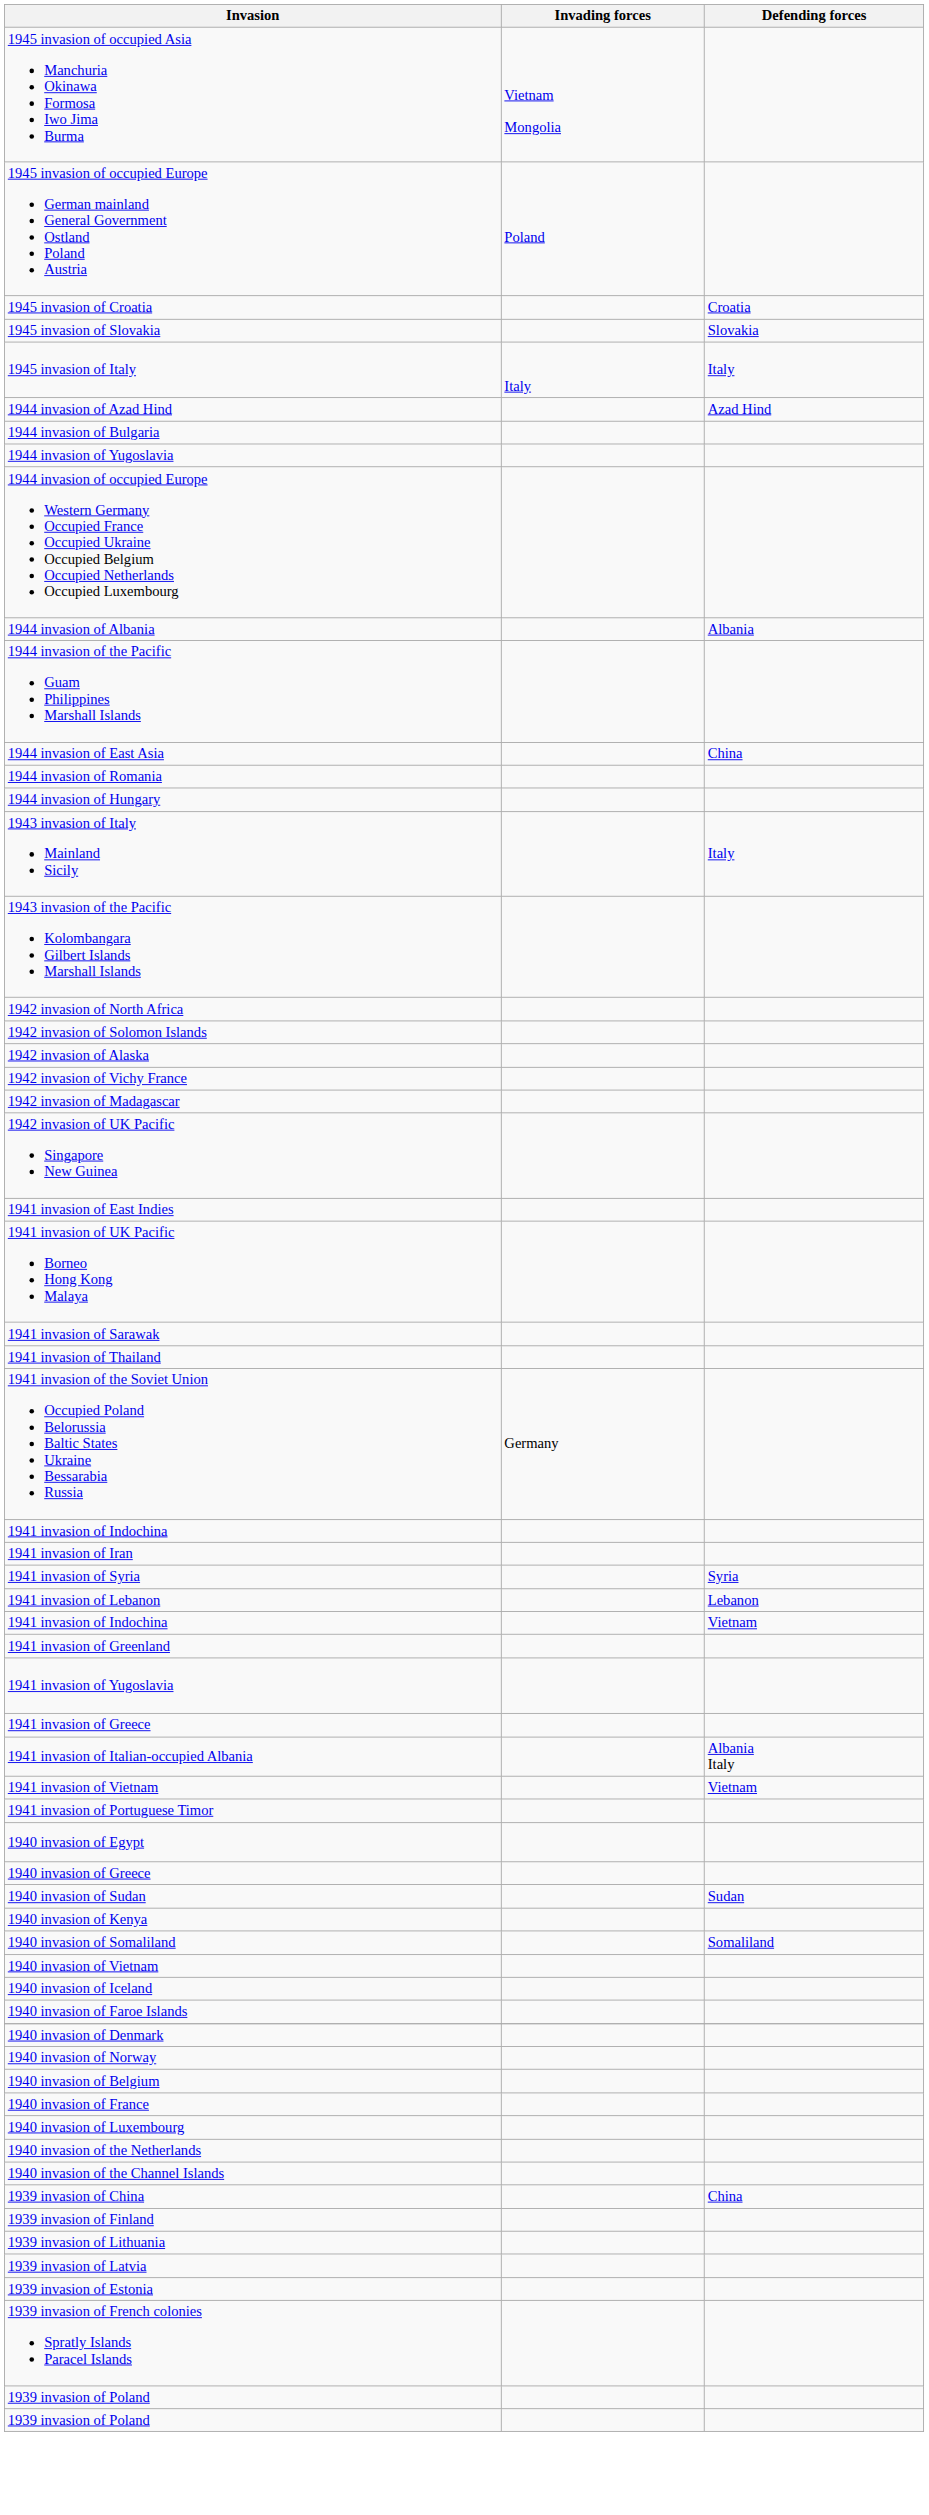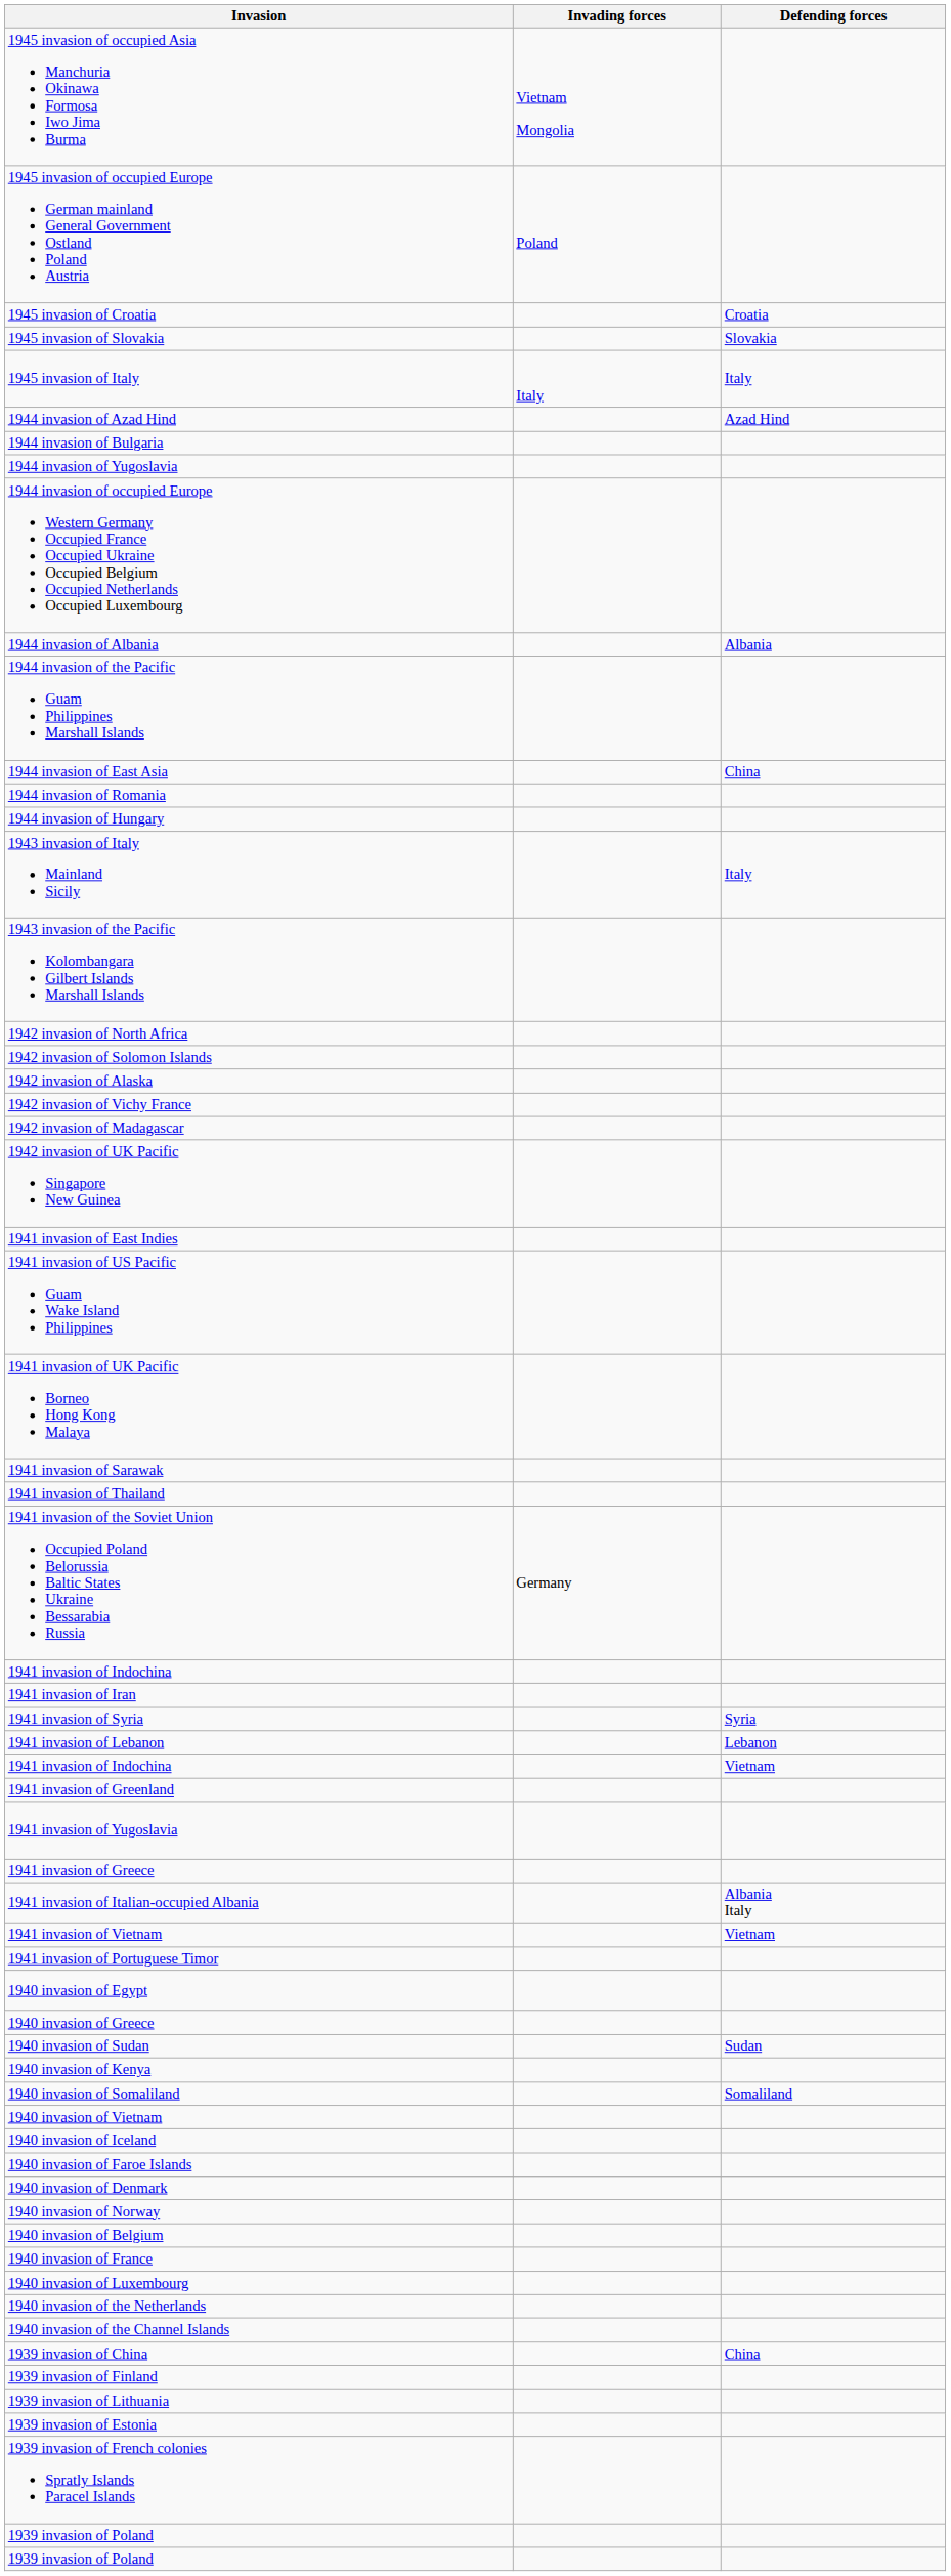 <table class="wikitable" width=80%>
 <tr>
 <th>Invasion</th>
 <th>Invading forces</th>
 <th>Defending forces</th>
 </tr>
 <tr>
 <td><a href='#'>1945 invasion of occupied Asia</a><br><ul><li><a href='#'>Manchuria</a></li><li><a href='#'>Okinawa</a></li><li><a href='#'>Formosa</a></li><li><a href='#'>Iwo Jima</a></li><li><a href='#'>Burma</a></li></ul></td>
 <td><br><br> <a href='#'>Vietnam</a><br><br> <a href='#'>Mongolia</a></td>
 <td><br><br></td>
 </tr>
 <tr>
 <td><a href='#'>1945 invasion of occupied Europe</a><br><ul><li><a href='#'>German mainland</a></li><li><a href='#'>General Government</a></li><li><a href='#'>Ostland</a></li><li><a href='#'>Poland</a></li><li><a href='#'>Austria</a></li></ul></td>
 <td><br> <a href='#'>Poland</a></td>
 <td></td>
 </tr>
 <tr>
 <td><a href='#'>1945 invasion of Croatia</a></td>
 <td></td>
 <td> <a href='#'>Croatia</a></td>
 </tr>
 <tr>
 <td><a href='#'>1945 invasion of Slovakia</a></td>
 <td></td>
 <td> <a href='#'>Slovakia</a></td>
 </tr>
 <tr>
 <td><a href='#'>1945 invasion of Italy</a></td>
 <td><br><br> <a href='#'>Italy</a></td>
 <td> <a href='#'>Italy</a></td>
 </tr>
 <tr>
 <td><a href='#'>1944 invasion of Azad Hind</a></td>
 <td></td>
 <td> <a href='#'>Azad Hind</a></td>
 </tr>
 <tr>
 <td><a href='#'>1944 invasion of Bulgaria</a></td>
 <td></td>
 <td></td>
 </tr>
 <tr>
 <td><a href='#'>1944 invasion of Yugoslavia</a></td>
 <td></td>
 <td></td>
 </tr>
 <tr>
 <td><a href='#'>1944 invasion of occupied Europe</a><br><ul><li><a href='#'>Western Germany</a></li><li><a href='#'>Occupied France</a></li><li><a href='#'>Occupied Ukraine</a></li><li>Occupied Belgium</li><li><a href='#'>Occupied Netherlands</a></li><li>Occupied Luxembourg</li></ul></td>
 <td><br><br><br></td>
 <td></td>
 </tr>
 <tr>
 <td><a href='#'>1944 invasion of Albania</a></td>
 <td></td>
 <td> <a href='#'>Albania</a></td>
 </tr>
 <tr>
 <td><a href='#'>1944 invasion of the Pacific</a><br><ul><li><a href='#'>Guam</a></li><li><a href='#'>Philippines</a></li><li><a href='#'>Marshall Islands</a></li></ul></td>
 <td></td>
 <td></td>
 </tr>
 <tr>
 <td><a href='#'>1944 invasion of East Asia</a></td>
 <td></td>
 <td> <a href='#'>China</a></td>
 </tr>
 <tr>
 <td><a href='#'>1944 invasion of Romania</a></td>
 <td></td>
 <td></td>
 </tr>
 <tr>
 <td><a href='#'>1944 invasion of Hungary</a></td>
 <td></td>
 <td></td>
 </tr>
 <tr>
 <td><a href='#'>1943 invasion of Italy</a><br><ul><li><a href='#'>Mainland</a></li><li><a href='#'>Sicily</a></li></ul></td>
 <td><br><br></td>
 <td> <a href='#'>Italy</a></td>
 </tr>
 <tr>
 <td><a href='#'>1943 invasion of the Pacific</a><br><ul><li><a href='#'>Kolombangara</a></li><li><a href='#'>Gilbert Islands</a></li><li><a href='#'>Marshall Islands</a></li></ul></td>
 <td></td>
 <td></td>
 </tr>
 <tr>
 <td><a href='#'>1942 invasion of North Africa</a></td>
 <td><br></td>
 <td></td>
 </tr>
 <tr>
 <td><a href='#'>1942 invasion of Solomon Islands</a></td>
 <td><br></td>
 <td></td>
 </tr>
 <tr>
 <td><a href='#'>1942 invasion of Alaska</a></td>
 <td></td>
 <td></td>
 </tr>
 <tr>
 <td><a href='#'>1942 invasion of Vichy France</a></td>
 <td></td>
 <td></td>
 </tr>
 <tr>
 <td><a href='#'>1942 invasion of Madagascar</a></td>
 <td></td>
 <td></td>
 </tr>
 <tr>
 <td><a href='#'>1942 invasion of UK Pacific</a><br><ul><li><a href='#'>Singapore</a></li><li><a href='#'>New Guinea</a></li></ul></td>
 <td></td>
 <td></td>
 </tr>
 <tr>
 <td><a href='#'>1941 invasion of East Indies</a></td>
+<td></td>
+<td></td>
+</tr>
+<tr>
+<td><a href='#'>1941 invasion of US Pacific</a><br><ul><li><a href='#'>Guam</a></li><li><a href='#'>Wake Island</a></li><li><a href='#'>Philippines</a></li></ul></td>
 <td></td>
 <td></td>
 </tr>
 <tr>
 <td><a href='#'>1941 invasion of UK Pacific</a><br><ul><li><a href='#'>Borneo</a></li><li><a href='#'>Hong Kong</a></li><li><a href='#'>Malaya</a></li></ul></td>
 <td></td>
 <td></td>
 </tr>
 <tr>
 <td><a href='#'>1941 invasion of Sarawak</a></td>
 <td></td>
 <td></td>
 </tr>
 <tr>
 <td><a href='#'>1941 invasion of Thailand</a></td>
 <td></td>
 <td></td>
 </tr>
 <tr>
 <td><a href='#'>1941 invasion of the Soviet Union</a><br><ul><li><a href='#'>Occupied Poland</a></li><li><a href='#'>Belorussia</a></li><li><a href='#'>Baltic States</a></li><li><a href='#'>Ukraine</a></li><li><a href='#'>Bessarabia</a></li><li><a href='#'>Russia</a></li></ul></td>
 <td> Germany</td>
 <td></td>
 </tr>
 <tr>
 <td><a href='#'>1941 invasion of Indochina</a></td>
 <td></td>
 <td></td>
 </tr>
 <tr>
 <td><a href='#'>1941 invasion of Iran</a></td>
 <td><br></td>
 <td></td>
 </tr>
 <tr>
 <td><a href='#'>1941 invasion of Syria</a></td>
 <td></td>
 <td> <a href='#'>Syria</a></td>
 </tr>
 <tr>
 <td><a href='#'>1941 invasion of Lebanon</a></td>
 <td></td>
 <td> <a href='#'>Lebanon</a></td>
 </tr>
 <tr>
 <td><a href='#'>1941 invasion of Indochina</a></td>
 <td></td>
 <td> <a href='#'>Vietnam</a></td>
 </tr>
 <tr>
 <td><a href='#'>1941 invasion of Greenland</a></td>
 <td></td>
 <td></td>
 </tr>
 <tr>
 <td><a href='#'>1941 invasion of Yugoslavia</a></td>
 <td><br><br><br></td>
 <td></td>
 </tr>
 <tr>
 <td><a href='#'>1941 invasion of Greece</a></td>
 <td></td>
 <td></td>
 </tr>
 <tr>
 <td><a href='#'>1941 invasion of Italian-occupied Albania</a></td>
 <td></td>
 <td> <a href='#'>Albania</a><br> Italy</td>
 </tr>
 <tr>
 <td><a href='#'>1941 invasion of Vietnam</a></td>
 <td></td>
 <td> <a href='#'>Vietnam</a></td>
 </tr>
 <tr>
 <td><a href='#'>1941 invasion of Portuguese Timor</a></td>
 <td><br></td>
 <td></td>
 </tr>
 <tr>
 <td><a href='#'>1940 invasion of Egypt</a></td>
 <td><br><br></td>
 <td></td>
 </tr>
 <tr>
 <td><a href='#'>1940 invasion of Greece</a></td>
 <td><br></td>
 <td></td>
 </tr>
 <tr>
 <td><a href='#'>1940 invasion of Sudan</a></td>
 <td></td>
 <td> <a href='#'>Sudan</a></td>
 </tr>
 <tr>
 <td><a href='#'>1940 invasion of Kenya</a></td>
 <td></td>
 <td></td>
 </tr>
 <tr>
 <td><a href='#'>1940 invasion of Somaliland</a></td>
 <td></td>
 <td> <a href='#'>Somaliland</a></td>
 </tr>
 <tr>
 <td><a href='#'>1940 invasion of Vietnam</a></td>
 <td></td>
 <td></td>
 </tr>
 <tr>
 <td><a href='#'>1940 invasion of Iceland</a></td>
 <td></td>
 <td></td>
 </tr>
 <tr>
 <td><a href='#'>1940 invasion of Faroe Islands</a></td>
 <td></td>
 <td></td>
 </tr>
 <tr>
 </tr>
 <tr>
 <td><a href='#'>1940 invasion of Denmark</a></td>
 <td></td>
 <td></td>
 </tr>
 <tr>
 <td><a href='#'>1940 invasion of Norway</a></td>
 <td></td>
 <td></td>
 </tr>
 <tr>
 <td><a href='#'>1940 invasion of Belgium</a></td>
 <td></td>
 <td></td>
 </tr>
 <tr>
 <td><a href='#'>1940 invasion of France</a></td>
 <td><br></td>
 <td></td>
 </tr>
 <tr>
 <td><a href='#'>1940 invasion of Luxembourg</a></td>
 <td></td>
 <td></td>
 </tr>
 <tr>
 <td><a href='#'>1940 invasion of the Netherlands</a></td>
 <td></td>
 <td></td>
 </tr>
 <tr>
 <td><a href='#'>1940 invasion of the Channel Islands</a></td>
 <td></td>
 <td></td>
 </tr>
 <tr>
 <td><a href='#'>1939 invasion of China</a></td>
 <td></td>
 <td> <a href='#'>China</a></td>
 </tr>
 <tr>
 <td><a href='#'>1939 invasion of Finland</a></td>
 <td></td>
 <td></td>
 </tr>
 <tr>
 <td><a href='#'>1939 invasion of Lithuania</a></td>
 <td></td>
 <td></td>
 </tr>
 <tr>
-<td><a href='#'>1939 invasion of Latvia</a></td>
-<td></td>
-<td></td>
-</tr>
-<tr>
 <td><a href='#'>1939 invasion of Estonia</a></td>
 <td></td>
 <td></td>
 </tr>
 <tr>
 <td><a href='#'>1939 invasion of French colonies</a><br><ul><li><a href='#'>Spratly Islands</a></li><li><a href='#'>Paracel Islands</a></li></ul></td>
 <td></td>
 <td></td>
 </tr>
 <tr>
 <td><a href='#'>1939 invasion of Poland</a></td>
 <td></td>
 <td></td>
 </tr>
 <tr>
 <td><a href='#'>1939 invasion of Poland</a></td>
 <td><br></td>
 <td></td>
 </tr>
 </table>
